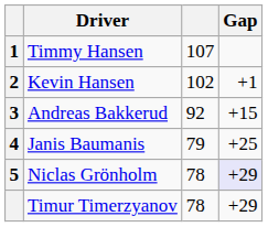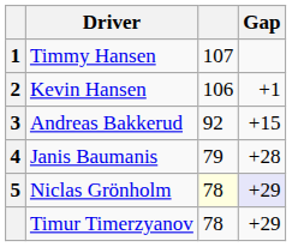 <table class="wikitable" style="font-size: 95%;">
 <tr>
 <th></th>
 <th>Driver</th>
 <th></th>
 <th>Gap</th>
 </tr>
 <tr>
 <th>1</th>
 <td> <a href='#'>Timmy Hansen</a></td>
 <td>107</td>
 <td></td>
 </tr>
 <tr>
 <th>2</th>
 <td> <a href='#'>Kevin Hansen</a></td>
-<td>102</td>
+<td>106</td>
 <td align="right">+1</td>
 </tr>
 <tr>
 <th>3</th>
 <td> <a href='#'>Andreas Bakkerud</a></td>
 <td>92</td>
 <td align="right">+15</td>
 </tr>
 <tr>
 <th>4</th>
 <td> <a href='#'>Janis Baumanis</a></td>
 <td>79</td>
-<td align="right">+25</td>
+<td align="right">+28</td>
 </tr>
 <tr>
 <th>5</th>
 <td> <a href='#'>Niclas Grönholm</a></td>
-<td>78</td>
+<td style="background: lightyellow;">78</td>
 <td align="right" style="background: lavender;">+29</td>
 </tr>
 <tr>
 <th></th>
 <td> <a href='#'>Timur Timerzyanov</a></td>
 <td>78</td>
 <td align="right">+29</td>
 </tr>
 </table>
